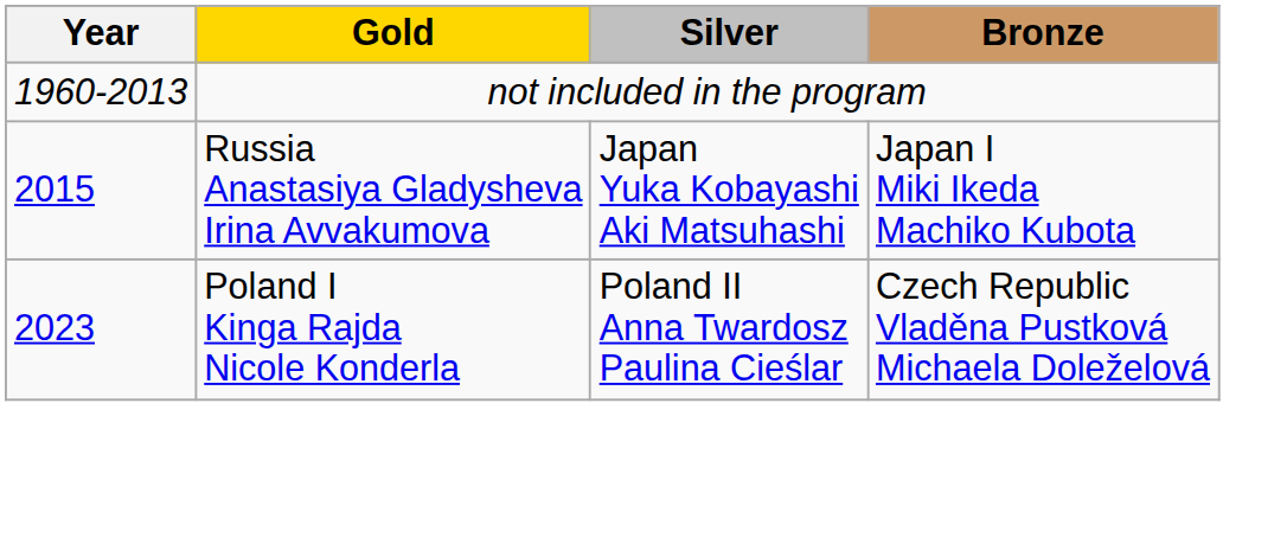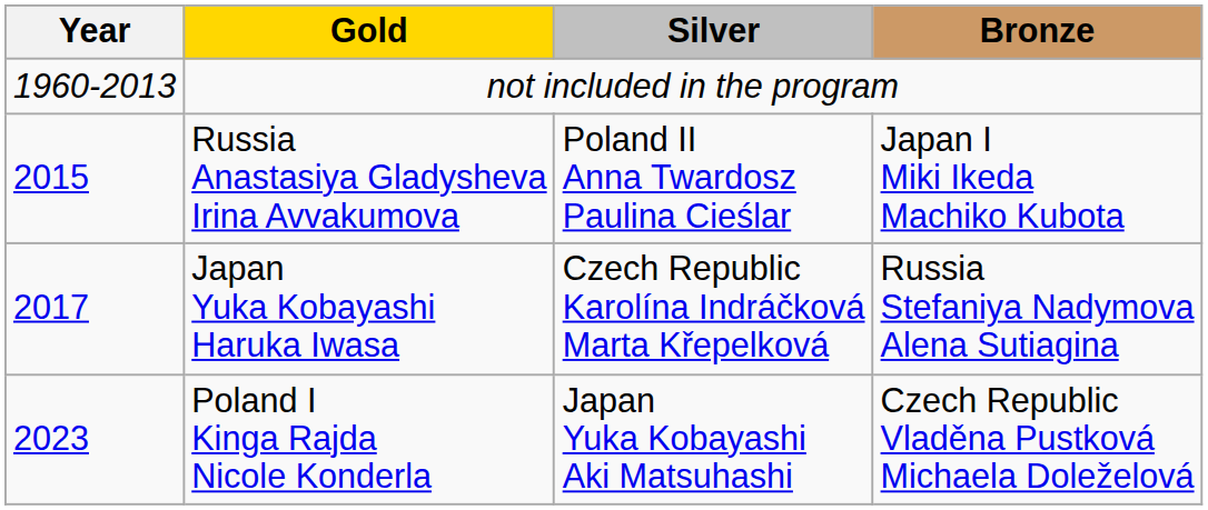 <table class="wikitable">
 <tr>
 <th>Year</th>
 <td align=center bgcolor=gold><strong>Gold</strong></td>
 <td align=center bgcolor=silver><strong>Silver</strong></td>
 <td align=center bgcolor=cc9966><strong>Bronze</strong></td>
 </tr>
 <tr>
 <td><em>1960-2013</em></td>
 <td colspan=3 align=center><em>not included in the program</em></td>
 </tr>
 <tr>
 <td><a href='#'>2015</a></td>
 <td> Russia<br> <a href='#'>Anastasiya Gladysheva</a><br><a href='#'>Irina Avvakumova</a></td>
-<td> Japan<br> <a href='#'>Yuka Kobayashi</a><br><a href='#'>Aki Matsuhashi</a></td>
+<td> Poland II<br> <a href='#'>Anna Twardosz</a><br><a href='#'>Paulina Cieślar</a></td>
 <td> Japan I<br> <a href='#'>Miki Ikeda</a><br><a href='#'>Machiko Kubota</a></td>
+</tr>
+<tr>
+<td><a href='#'>2017</a></td>
+<td> Japan<br> <a href='#'>Yuka Kobayashi</a><br><a href='#'>Haruka Iwasa</a></td>
+<td> Czech Republic<br> <a href='#'>Karolína Indráčková</a><br><a href='#'>Marta Křepelková</a></td>
+<td> Russia<br> <a href='#'>Stefaniya Nadymova</a><br><a href='#'>Alena Sutiagina</a></td>
 </tr>
 <tr>
 <td><a href='#'>2023</a></td>
 <td> Poland I<br> <a href='#'>Kinga Rajda</a><br><a href='#'>Nicole Konderla</a></td>
-<td> Poland II<br> <a href='#'>Anna Twardosz</a><br><a href='#'>Paulina Cieślar</a></td>
+<td> Japan<br> <a href='#'>Yuka Kobayashi</a><br><a href='#'>Aki Matsuhashi</a></td>
 <td> Czech Republic<br> <a href='#'>Vladěna Pustková</a><br><a href='#'>Michaela Doleželová</a></td>
 </tr>
 </table>
